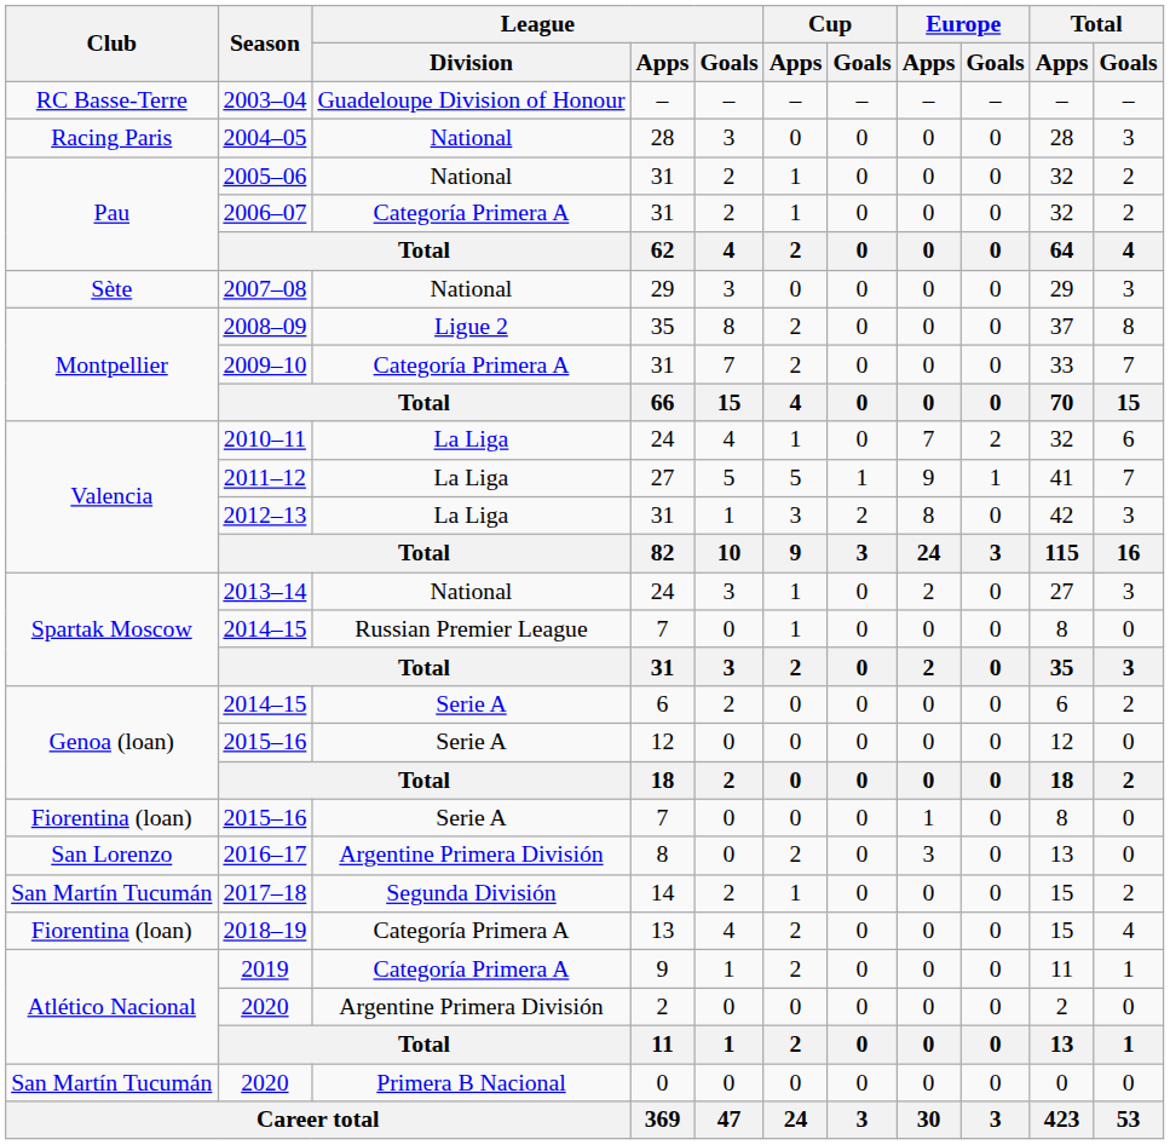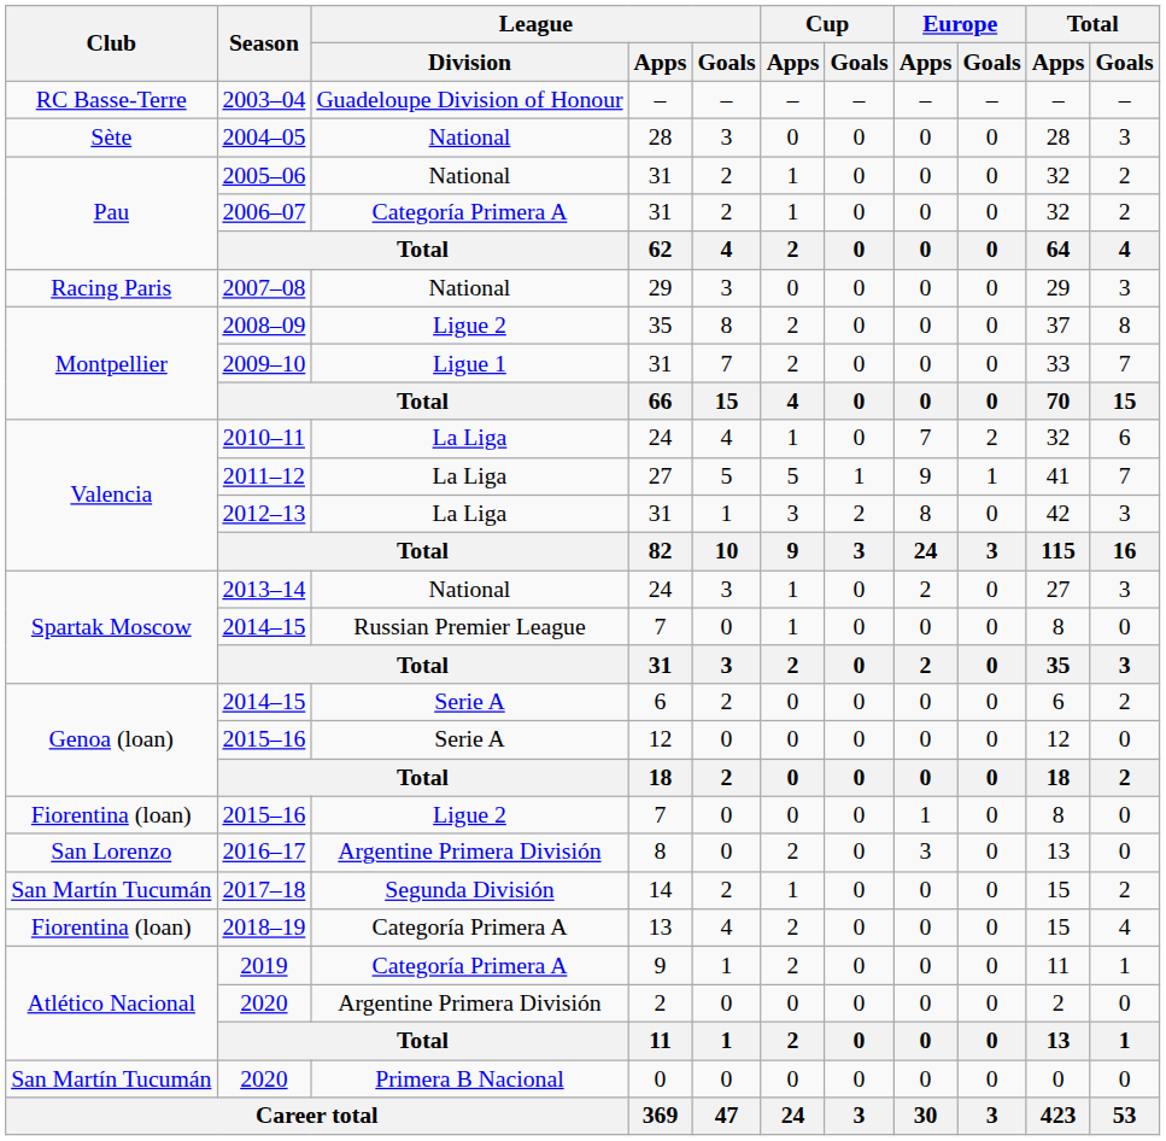 <table class="wikitable" style="text-align:center">
 <tr>
 <th rowspan="2">Club</th>
 <th rowspan="2">Season</th>
 <th colspan="3">League</th>
 <th colspan="2">Cup</th>
 <th colspan="2"><a href='#'>Europe</a></th>
 <th colspan="2">Total</th>
 </tr>
 <tr>
 <th>Division</th>
 <th>Apps</th>
 <th>Goals</th>
 <th>Apps</th>
 <th>Goals</th>
 <th>Apps</th>
 <th>Goals</th>
 <th>Apps</th>
 <th>Goals</th>
 </tr>
 <tr>
 <td><a href='#'>RC Basse-Terre</a></td>
 <td><a href='#'>2003–04</a></td>
 <td><a href='#'>Guadeloupe Division of Honour</a></td>
 <td>–</td>
 <td>–</td>
 <td>–</td>
 <td>–</td>
 <td>–</td>
 <td>–</td>
 <td>–</td>
 <td>–</td>
 </tr>
 <tr>
-<td><a href='#'>Racing Paris</a></td>
+<td><a href='#'>Sète</a></td>
 <td><a href='#'>2004–05</a></td>
 <td><a href='#'>National</a></td>
 <td>28</td>
 <td>3</td>
 <td>0</td>
 <td>0</td>
 <td>0</td>
 <td>0</td>
 <td>28</td>
 <td>3</td>
 </tr>
 <tr>
 <td rowspan="3"><a href='#'>Pau</a></td>
 <td><a href='#'>2005–06</a></td>
 <td>National</td>
 <td>31</td>
 <td>2</td>
 <td>1</td>
 <td>0</td>
 <td>0</td>
 <td>0</td>
 <td>32</td>
 <td>2</td>
 </tr>
 <tr>
 <td><a href='#'>2006–07</a></td>
 <td><a href='#'>Categoría Primera A</a></td>
 <td>31</td>
 <td>2</td>
 <td>1</td>
 <td>0</td>
 <td>0</td>
 <td>0</td>
 <td>32</td>
 <td>2</td>
 </tr>
 <tr>
 <th colspan="2">Total</th>
 <th>62</th>
 <th>4</th>
 <th>2</th>
 <th>0</th>
 <th>0</th>
 <th>0</th>
 <th>64</th>
 <th>4</th>
 </tr>
 <tr>
-<td><a href='#'>Sète</a></td>
+<td><a href='#'>Racing Paris</a></td>
 <td><a href='#'>2007–08</a></td>
 <td>National</td>
 <td>29</td>
 <td>3</td>
 <td>0</td>
 <td>0</td>
 <td>0</td>
 <td>0</td>
 <td>29</td>
 <td>3</td>
 </tr>
 <tr>
 <td rowspan="3"><a href='#'>Montpellier</a></td>
 <td><a href='#'>2008–09</a></td>
 <td><a href='#'>Ligue 2</a></td>
 <td>35</td>
 <td>8</td>
 <td>2</td>
 <td>0</td>
 <td>0</td>
 <td>0</td>
 <td>37</td>
 <td>8</td>
 </tr>
 <tr>
 <td><a href='#'>2009–10</a></td>
-<td><a href='#'>Categoría Primera A</a></td>
+<td><a href='#'>Ligue 1</a></td>
 <td>31</td>
 <td>7</td>
 <td>2</td>
 <td>0</td>
 <td>0</td>
 <td>0</td>
 <td>33</td>
 <td>7</td>
 </tr>
 <tr>
 <th colspan="2">Total</th>
 <th>66</th>
 <th>15</th>
 <th>4</th>
 <th>0</th>
 <th>0</th>
 <th>0</th>
 <th>70</th>
 <th>15</th>
 </tr>
 <tr>
 <td rowspan="4"><a href='#'>Valencia</a></td>
 <td><a href='#'>2010–11</a></td>
 <td><a href='#'>La Liga</a></td>
 <td>24</td>
 <td>4</td>
 <td>1</td>
 <td>0</td>
 <td>7</td>
 <td>2</td>
 <td>32</td>
 <td>6</td>
 </tr>
 <tr>
 <td><a href='#'>2011–12</a></td>
 <td>La Liga</td>
 <td>27</td>
 <td>5</td>
 <td>5</td>
 <td>1</td>
 <td>9</td>
 <td>1</td>
 <td>41</td>
 <td>7</td>
 </tr>
 <tr>
 <td><a href='#'>2012–13</a></td>
 <td>La Liga</td>
 <td>31</td>
 <td>1</td>
 <td>3</td>
 <td>2</td>
 <td>8</td>
 <td>0</td>
 <td>42</td>
 <td>3</td>
 </tr>
 <tr>
 <th colspan="2">Total</th>
 <th>82</th>
 <th>10</th>
 <th>9</th>
 <th>3</th>
 <th>24</th>
 <th>3</th>
 <th>115</th>
 <th>16</th>
 </tr>
 <tr>
 <td rowspan="3"><a href='#'>Spartak Moscow</a></td>
 <td><a href='#'>2013–14</a></td>
 <td>National</td>
 <td>24</td>
 <td>3</td>
 <td>1</td>
 <td>0</td>
 <td>2</td>
 <td>0</td>
 <td>27</td>
 <td>3</td>
 </tr>
 <tr>
 <td><a href='#'>2014–15</a></td>
 <td>Russian Premier League</td>
 <td>7</td>
 <td>0</td>
 <td>1</td>
 <td>0</td>
 <td>0</td>
 <td>0</td>
 <td>8</td>
 <td>0</td>
 </tr>
 <tr>
 <th colspan="2">Total</th>
 <th>31</th>
 <th>3</th>
 <th>2</th>
 <th>0</th>
 <th>2</th>
 <th>0</th>
 <th>35</th>
 <th>3</th>
 </tr>
 <tr>
 <td rowspan="3"><a href='#'>Genoa</a> (loan)</td>
 <td><a href='#'>2014–15</a></td>
 <td><a href='#'>Serie A</a></td>
 <td>6</td>
 <td>2</td>
 <td>0</td>
 <td>0</td>
 <td>0</td>
 <td>0</td>
 <td>6</td>
 <td>2</td>
 </tr>
 <tr>
 <td><a href='#'>2015–16</a></td>
 <td>Serie A</td>
 <td>12</td>
 <td>0</td>
 <td>0</td>
 <td>0</td>
 <td>0</td>
 <td>0</td>
 <td>12</td>
 <td>0</td>
 </tr>
 <tr>
 <th colspan="2">Total</th>
 <th>18</th>
 <th>2</th>
 <th>0</th>
 <th>0</th>
 <th>0</th>
 <th>0</th>
 <th>18</th>
 <th>2</th>
 </tr>
 <tr>
 <td><a href='#'>Fiorentina</a> (loan)</td>
 <td><a href='#'>2015–16</a></td>
-<td>Serie A</td>
+<td><a href='#'>Ligue 2</a></td>
 <td>7</td>
 <td>0</td>
 <td>0</td>
 <td>0</td>
 <td>1</td>
 <td>0</td>
 <td>8</td>
 <td>0</td>
 </tr>
 <tr>
 <td><a href='#'>San Lorenzo</a></td>
 <td><a href='#'>2016–17</a></td>
 <td><a href='#'>Argentine Primera División</a></td>
 <td>8</td>
 <td>0</td>
 <td>2</td>
 <td>0</td>
 <td>3</td>
 <td>0</td>
 <td>13</td>
 <td>0</td>
 </tr>
 <tr>
 <td><a href='#'>San Martín Tucumán</a></td>
 <td><a href='#'>2017–18</a></td>
 <td><a href='#'>Segunda División</a></td>
 <td>14</td>
 <td>2</td>
 <td>1</td>
 <td>0</td>
 <td>0</td>
 <td>0</td>
 <td>15</td>
 <td>2</td>
 </tr>
 <tr>
 <td><a href='#'>Fiorentina</a> (loan)</td>
 <td><a href='#'>2018–19</a></td>
 <td>Categoría Primera A</td>
 <td>13</td>
 <td>4</td>
 <td>2</td>
 <td>0</td>
 <td>0</td>
 <td>0</td>
 <td>15</td>
 <td>4</td>
 </tr>
 <tr>
 <td rowspan="3"><a href='#'>Atlético Nacional</a></td>
 <td><a href='#'>2019</a></td>
 <td><a href='#'>Categoría Primera A</a></td>
 <td>9</td>
 <td>1</td>
 <td>2</td>
 <td>0</td>
 <td>0</td>
 <td>0</td>
 <td>11</td>
 <td>1</td>
 </tr>
 <tr>
 <td><a href='#'>2020</a></td>
 <td>Argentine Primera División</td>
 <td>2</td>
 <td>0</td>
 <td>0</td>
 <td>0</td>
 <td>0</td>
 <td>0</td>
 <td>2</td>
 <td>0</td>
 </tr>
 <tr>
 <th colspan="2">Total</th>
 <th>11</th>
 <th>1</th>
 <th>2</th>
 <th>0</th>
 <th>0</th>
 <th>0</th>
 <th>13</th>
 <th>1</th>
 </tr>
 <tr>
 <td><a href='#'>San Martín Tucumán</a></td>
 <td><a href='#'>2020</a></td>
 <td><a href='#'>Primera B Nacional</a></td>
 <td>0</td>
 <td>0</td>
 <td>0</td>
 <td>0</td>
 <td>0</td>
 <td>0</td>
 <td>0</td>
 <td>0</td>
 </tr>
 <tr>
 <th colspan="3">Career total</th>
 <th>369</th>
 <th>47</th>
 <th>24</th>
 <th>3</th>
 <th>30</th>
 <th>3</th>
 <th>423</th>
 <th>53</th>
 </tr>
 </table>
